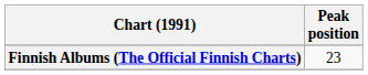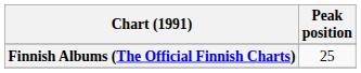 <table class="wikitable sortable plainrowheaders" style="text-align:center">
 <tr>
 <th scope="col">Chart (1991)</th>
 <th scope="col">Peak<br>position</th>
 </tr>
 <tr>
 </tr>
 <tr>
 <th scope="row">Finnish Albums (<a href='#'>The Official Finnish Charts</a>)</th>
-<td align="center">23</td>
+<td align="center">25</td>
 </tr>
 <tr>
 </tr>
 <tr>
 </tr>
 <tr>
 </tr>
 <tr>
 </tr>
 </table>
